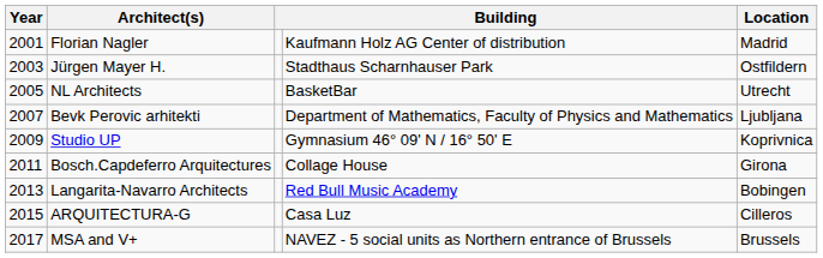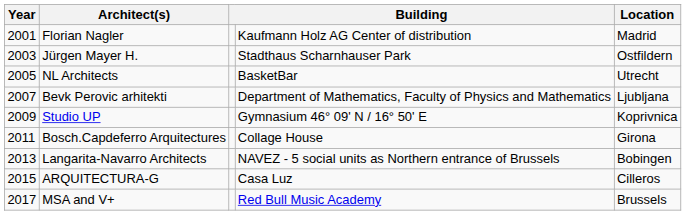 <table class="wikitable" border="1">
 <tr>
 <th>Year</th>
 <th>Architect(s)</th>
 <th class="unsortable" colspan=2>Building</th>
 <th>Location</th>
 </tr>
 <tr>
 <td>2001</td>
 <td>Florian Nagler</td>
 <td></td>
 <td>Kaufmann Holz AG Center of distribution</td>
 <td> Madrid</td>
 </tr>
 <tr>
 <td>2003</td>
 <td>Jürgen Mayer H.</td>
 <td></td>
 <td>Stadthaus Scharnhauser Park</td>
 <td> Ostfildern</td>
 </tr>
 <tr>
 <td>2005</td>
 <td>NL Architects</td>
 <td></td>
 <td>BasketBar</td>
 <td> Utrecht</td>
 </tr>
 <tr>
 <td>2007</td>
 <td>Bevk Perovic arhitekti</td>
 <td></td>
 <td>Department of Mathematics, Faculty of Physics and Mathematics</td>
 <td> Ljubljana</td>
 </tr>
 <tr>
 <td>2009</td>
 <td><a href='#'>Studio UP</a></td>
 <td></td>
 <td>Gymnasium 46° 09' N / 16° 50' E</td>
 <td> Koprivnica</td>
 </tr>
 <tr>
 <td>2011</td>
 <td>Bosch.Capdeferro Arquitectures</td>
 <td></td>
 <td>Collage House</td>
 <td> Girona</td>
 </tr>
 <tr>
 <td>2013</td>
 <td>Langarita-Navarro Architects</td>
 <td></td>
-<td><a href='#'>Red Bull Music Academy</a></td>
+<td>NAVEZ - 5 social units as Northern entrance of Brussels</td>
 <td> Bobingen</td>
 </tr>
 <tr>
 <td>2015</td>
 <td>ARQUITECTURA-G</td>
 <td></td>
 <td>Casa Luz</td>
 <td> Cilleros</td>
 </tr>
 <tr>
 <td>2017</td>
 <td>MSA and V+</td>
 <td></td>
-<td>NAVEZ - 5 social units as Northern entrance of Brussels</td>
+<td><a href='#'>Red Bull Music Academy</a></td>
 <td> Brussels</td>
 </tr>
 </table>
